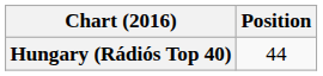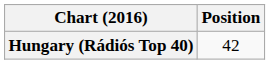 <table class="wikitable plainrowheaders" style="text-align:center">
 <tr>
 <th scope="col">Chart (2016)</th>
 <th scope="col">Position</th>
 </tr>
 <tr>
 <th scope="row">Hungary (Rádiós Top 40)</th>
-<td>44</td>
+<td>42</td>
 </tr>
 </table>
